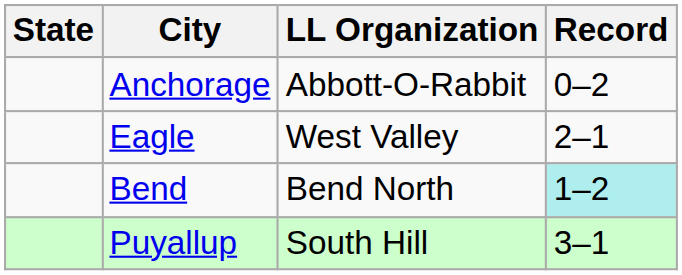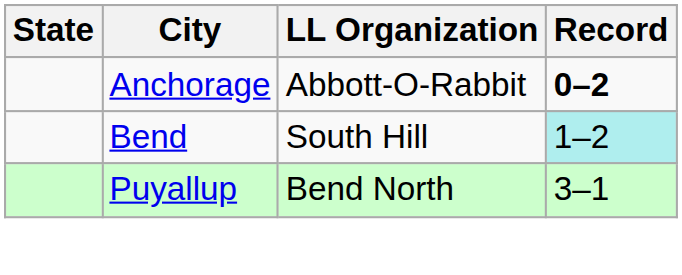 <table class="wikitable">
 <tr>
 <th>State</th>
 <th>City</th>
 <th>LL Organization</th>
 <th>Record</th>
 </tr>
 <tr>
 <td><strong></strong></td>
 <td><a href='#'>Anchorage</a></td>
 <td>Abbott-O-Rabbit</td>
-<td>0–2</td>
-</tr>
-<tr>
-<td><strong></strong></td>
-<td><a href='#'>Eagle</a></td>
-<td>West Valley</td>
-<td>2–1</td>
+<td><strong>0–2</strong></td>
 </tr>
 <tr>
 <td><strong></strong></td>
 <td><a href='#'>Bend</a></td>
-<td>Bend North</td>
+<td>South Hill</td>
 <td style="background: paleturquoise;">1–2</td>
 </tr>
 <tr bgcolor="#ccffcc">
 <td><strong></strong></td>
 <td><a href='#'>Puyallup</a></td>
-<td>South Hill</td>
+<td>Bend North</td>
 <td>3–1</td>
 </tr>
 </table>
